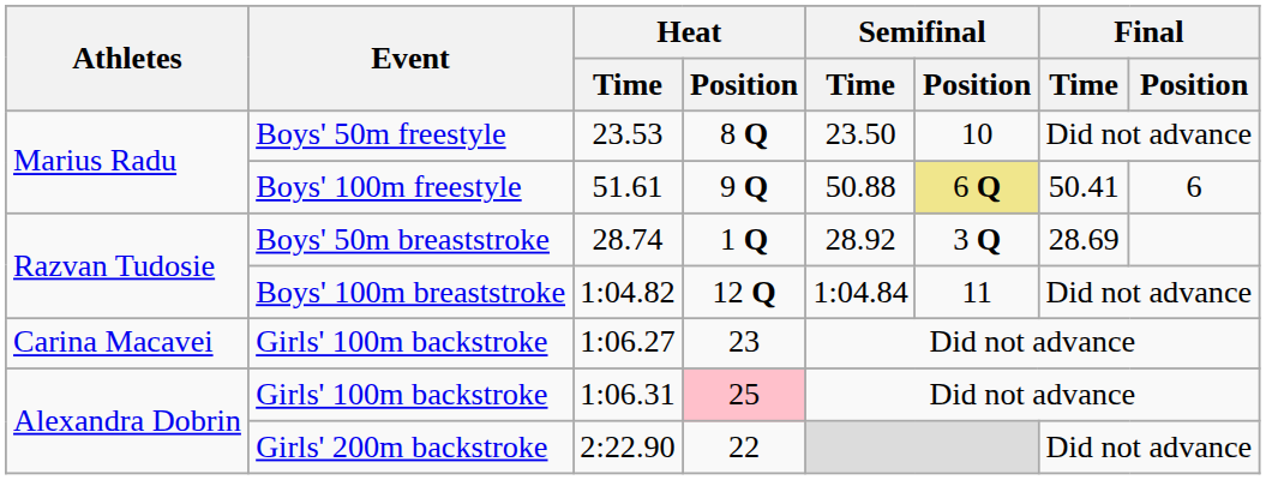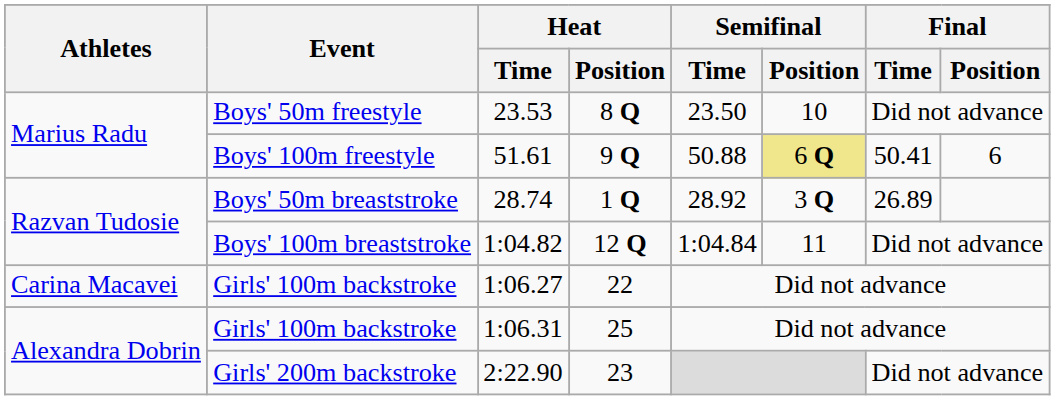 <table class="wikitable" border="1" style="font-size:90%">
 <tr>
 <th rowspan=2>Athletes</th>
 <th rowspan=2>Event</th>
 <th colspan=2>Heat</th>
 <th colspan=2>Semifinal</th>
 <th colspan=2>Final</th>
 </tr>
 <tr>
 <th>Time</th>
 <th>Position</th>
 <th>Time</th>
 <th>Position</th>
 <th>Time</th>
 <th>Position</th>
 </tr>
 <tr>
 <td rowspan=2><a href='#'>Marius Radu</a></td>
 <td><a href='#'>Boys' 50m freestyle</a></td>
 <td align=center>23.53</td>
 <td align=center>8 <strong>Q</strong></td>
 <td align=center>23.50</td>
 <td align=center>10</td>
 <td colspan="2" align=center>Did not advance</td>
 </tr>
 <tr>
 <td><a href='#'>Boys' 100m freestyle</a></td>
 <td align=center>51.61</td>
 <td align=center>9 <strong>Q</strong></td>
 <td align=center>50.88</td>
 <td align=center style="background: khaki;">6 <strong>Q</strong></td>
 <td align=center>50.41</td>
 <td align=center>6</td>
 </tr>
 <tr>
 <td rowspan=2><a href='#'>Razvan Tudosie</a></td>
 <td><a href='#'>Boys' 50m breaststroke</a></td>
 <td align=center>28.74</td>
 <td align=center>1 <strong>Q</strong></td>
 <td align=center>28.92</td>
 <td align=center>3 <strong>Q</strong></td>
-<td align=center>28.69</td>
+<td align=center>26.89</td>
 <td align=center></td>
 </tr>
 <tr>
 <td><a href='#'>Boys' 100m breaststroke</a></td>
 <td align=center>1:04.82</td>
 <td align=center>12 <strong>Q</strong></td>
 <td align=center>1:04.84</td>
 <td align=center>11</td>
 <td colspan="2" align=center>Did not advance</td>
 </tr>
 <tr>
 <td rowspan=1><a href='#'>Carina Macavei</a></td>
 <td><a href='#'>Girls' 100m backstroke</a></td>
 <td align=center>1:06.27</td>
-<td align=center>23</td>
+<td align=center>22</td>
 <td colspan="4" align=center>Did not advance</td>
 </tr>
 <tr>
 <td rowspan=2><a href='#'>Alexandra Dobrin</a></td>
 <td><a href='#'>Girls' 100m backstroke</a></td>
 <td align=center>1:06.31</td>
-<td align=center style="background: pink;">25</td>
+<td align=center>25</td>
 <td colspan="4" align=center>Did not advance</td>
 </tr>
 <tr>
 <td><a href='#'>Girls' 200m backstroke</a></td>
 <td align=center>2:22.90</td>
-<td align=center>22</td>
+<td align=center>23</td>
 <td colspan=2 bgcolor=#DCDCDC></td>
 <td colspan="2" align=center>Did not advance</td>
 </tr>
 </table>
